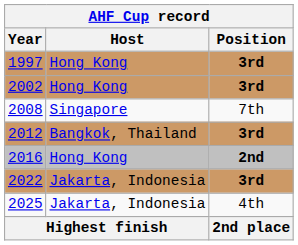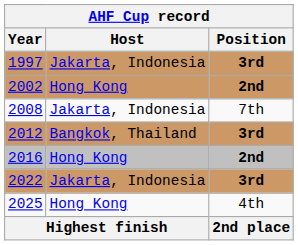 <table class="wikitable" style="text-align: center;">
 <tr>
 <th colspan=3><a href='#'>AHF Cup</a> record</th>
 </tr>
 <tr>
 <th>Year</th>
 <th>Host</th>
 <th>Position</th>
 </tr>
 <tr bgcolor=cc9966>
 <td><a href='#'>1997</a></td>
-<td align=left> <a href='#'>Hong Kong</a></td>
+<td align=left> <a href='#'>Jakarta</a>, Indonesia</td>
 <td><strong>3rd</strong></td>
 </tr>
 <tr bgcolor=cc9966>
 <td><a href='#'>2002</a></td>
 <td align=left> <a href='#'>Hong Kong</a></td>
-<td><strong>3rd</strong></td>
+<td><strong>2nd</strong></td>
 </tr>
 <tr>
 <td><a href='#'>2008</a></td>
-<td align=left> <a href='#'>Singapore</a></td>
+<td align=left> <a href='#'>Jakarta</a>, Indonesia</td>
 <td>7th</td>
 </tr>
 <tr bgcolor=cc9966>
 <td><a href='#'>2012</a></td>
 <td align=left> <a href='#'>Bangkok</a>, Thailand</td>
 <td><strong>3rd</strong></td>
 </tr>
 <tr bgcolor=silver>
 <td><a href='#'>2016</a></td>
 <td align=left> <a href='#'>Hong Kong</a></td>
 <td><strong>2nd</strong></td>
 </tr>
 <tr bgcolor=cc9966>
 <td><a href='#'>2022</a></td>
 <td align=left> <a href='#'>Jakarta</a>, Indonesia</td>
 <td><strong>3rd</strong></td>
 </tr>
 <tr>
 <td><a href='#'>2025</a></td>
-<td align=left> <a href='#'>Jakarta</a>, Indonesia</td>
+<td align=left> <a href='#'>Hong Kong</a></td>
 <td>4th</td>
 </tr>
 <tr>
 <th colspan=2>Highest finish</th>
 <th>2nd place</th>
 </tr>
 </table>
